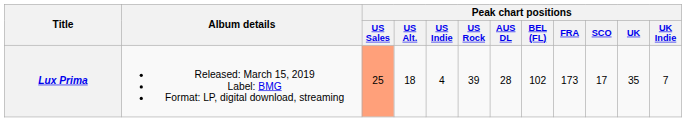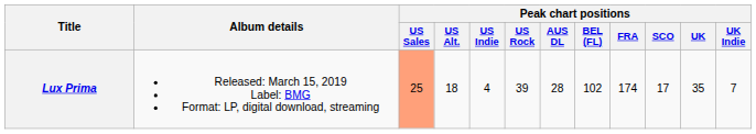 <table class="wikitable plainrowheaders" style="text-align:center;">
 <tr>
 <th scope="col" rowspan="2" style="width:11em;">Title</th>
 <th scope="col" rowspan="2" style="width:23em;">Album details</th>
 <th scope="col" colspan="10">Peak chart positions</th>
 </tr>
 <tr>
 <th scope="col" style="width:3em;font-size:90%;"><a href='#'>US<br>Sales</a><br></th>
 <th scope="col" style="width:3em;font-size:90%;"><a href='#'>US<br>Alt.</a><br></th>
 <th scope="col" style="width:3em;font-size:90%;"><a href='#'>US<br>Indie</a><br></th>
 <th scope="col" style="width:3em;font-size:90%;"><a href='#'>US<br>Rock</a><br></th>
 <th scope="col" style="width:3em;font-size:90%;"><a href='#'>AUS<br>DL</a><br></th>
 <th scope="col" style="width:3em;font-size:90%;"><a href='#'>BEL<br>(FL)</a><br></th>
 <th scope="col" style="width:3em;font-size:90%;"><a href='#'>FRA</a><br></th>
 <th scope="col" style="width:3em;font-size:90%;"><a href='#'>SCO</a><br></th>
 <th scope="col" style="width:3em;font-size:90%;"><a href='#'>UK</a><br></th>
 <th scope="col" style="width:3em;font-size:90%;"><a href='#'>UK<br>Indie</a><br></th>
 </tr>
 <tr>
 <th scope="row"><em><a href='#'>Lux Prima</a></em><br></th>
 <td><br><ul><li>Released: March 15, 2019</li><li>Label: <a href='#'>BMG</a></li><li>Format: LP, digital download, streaming</li></ul></td>
 <td style="background: lightsalmon;">25</td>
 <td>18</td>
 <td>4</td>
 <td>39</td>
 <td>28</td>
 <td>102</td>
-<td>173</td>
+<td>174</td>
 <td>17</td>
 <td>35</td>
 <td>7</td>
 </tr>
 </table>
